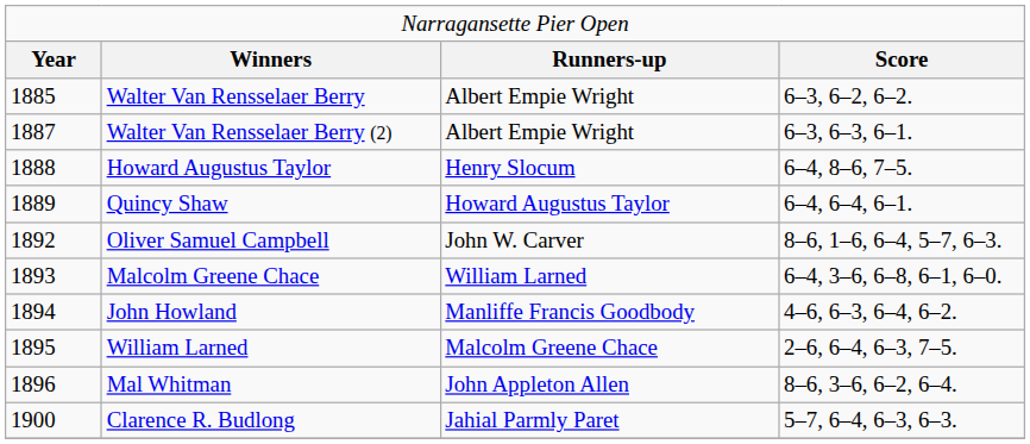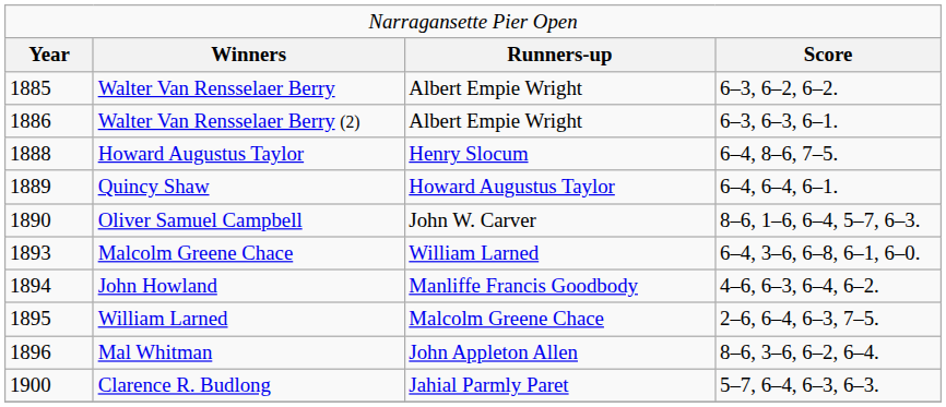 <table class="wikitable" style="font-size:98%;">
 <tr>
 <td colspan=4 align=center><em>Narragansette Pier Open </em></td>
 </tr>
 <tr>
 <th style="width:60px;">Year</th>
 <th style="width:230px;">Winners</th>
 <th style="width:230px;">Runners-up</th>
 <th style="width:165px;">Score</th>
 </tr>
 <tr>
 <td>1885</td>
 <td>  <a href='#'>Walter Van Rensselaer Berry</a></td>
 <td> Albert Empie Wright</td>
 <td>6–3, 6–2, 6–2.</td>
 </tr>
 <tr>
-<td>1887</td>
+<td>1886</td>
 <td> <a href='#'>Walter Van Rensselaer Berry</a> <small>(2)</small></td>
 <td> Albert Empie Wright</td>
 <td>6–3, 6–3, 6–1.</td>
 </tr>
 <tr>
 <td>1888</td>
 <td> <a href='#'>Howard Augustus Taylor</a></td>
 <td> <a href='#'>Henry Slocum</a></td>
 <td>6–4, 8–6, 7–5.</td>
 </tr>
 <tr>
 <td>1889</td>
 <td>  <a href='#'>Quincy Shaw</a></td>
 <td> <a href='#'>Howard Augustus Taylor</a></td>
 <td>6–4, 6–4, 6–1.</td>
 </tr>
 <tr>
-<td>1892</td>
+<td>1890</td>
 <td> <a href='#'>Oliver Samuel Campbell</a></td>
 <td> John W. Carver</td>
 <td>8–6, 1–6, 6–4, 5–7, 6–3.</td>
 </tr>
 <tr>
 <td>1893</td>
 <td>  <a href='#'>Malcolm Greene Chace</a></td>
 <td> <a href='#'>William Larned</a></td>
 <td>6–4, 3–6, 6–8, 6–1, 6–0.</td>
 </tr>
 <tr>
 <td>1894</td>
 <td>  <a href='#'>John Howland</a></td>
 <td> <a href='#'>Manliffe Francis Goodbody</a></td>
 <td>4–6, 6–3, 6–4, 6–2.</td>
 </tr>
 <tr>
 <td>1895</td>
 <td> <a href='#'>William Larned</a></td>
 <td>  <a href='#'>Malcolm Greene Chace</a></td>
 <td>2–6, 6–4, 6–3, 7–5.</td>
 </tr>
 <tr>
 <td>1896</td>
 <td> <a href='#'>Mal Whitman</a></td>
 <td> <a href='#'>John Appleton Allen</a></td>
 <td>8–6, 3–6, 6–2, 6–4.</td>
 </tr>
 <tr>
 <td>1900</td>
 <td> <a href='#'>Clarence R. Budlong</a></td>
 <td> <a href='#'>Jahial Parmly Paret</a></td>
 <td>5–7, 6–4, 6–3, 6–3.</td>
 </tr>
 <tr>
 </tr>
 </table>
